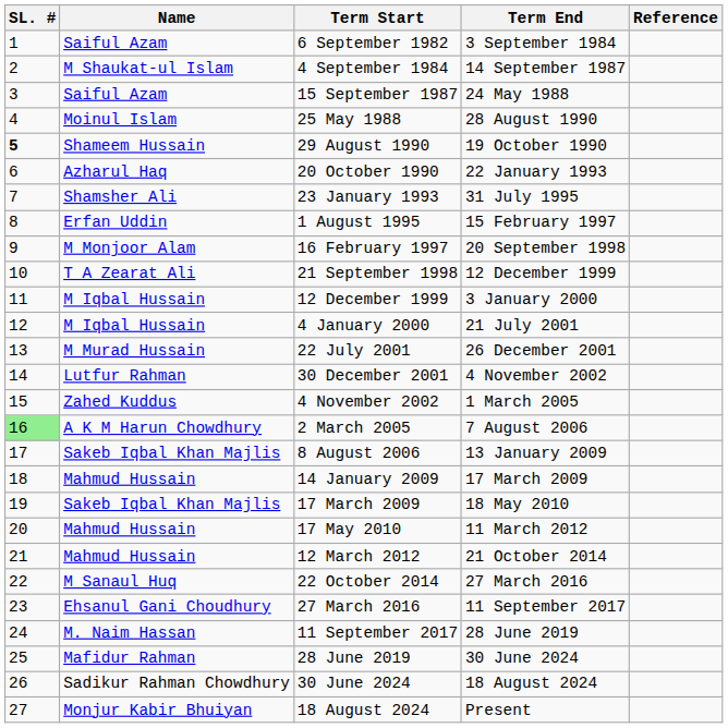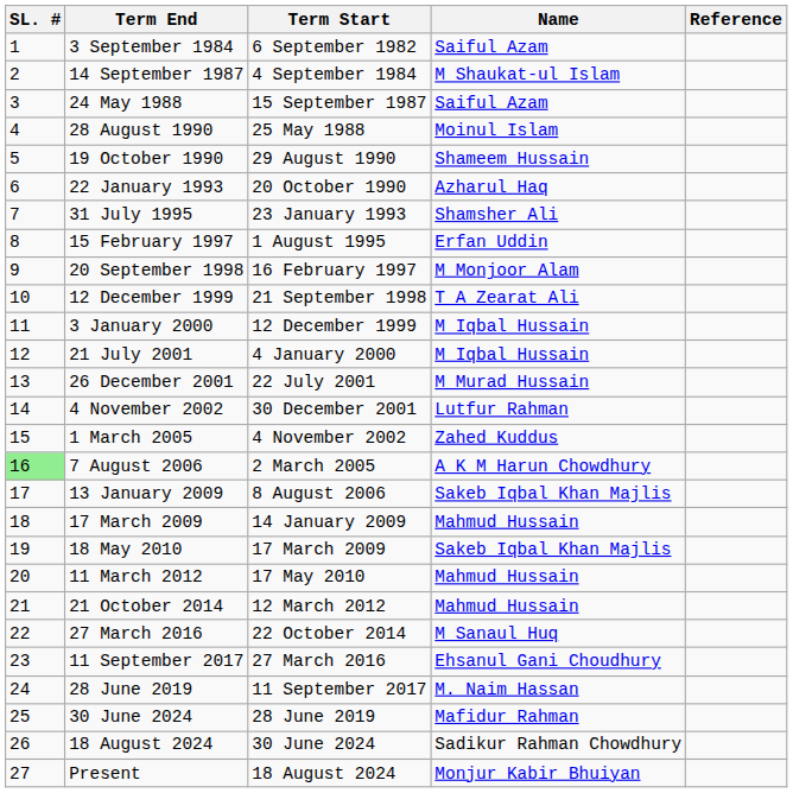 <table class="wikitable">
 <tr>
 <th>SL. #</th>
+<th>Term End</th>
+<th>Term Start</th>
 <th>Name</th>
-<th>Term Start</th>
-<th>Term End</th>
 <th>Reference</th>
 </tr>
 <tr>
 <td>1</td>
+<td>3 September 1984</td>
+<td>6 September 1982</td>
 <td><a href='#'>Saiful Azam</a></td>
-<td>6 September 1982</td>
-<td>3 September 1984</td>
 <td></td>
 </tr>
 <tr>
 <td>2</td>
+<td>14 September 1987</td>
+<td>4 September 1984</td>
 <td><a href='#'>M Shaukat-ul Islam</a></td>
-<td>4 September 1984</td>
-<td>14 September 1987</td>
 <td></td>
 </tr>
 <tr>
 <td>3</td>
+<td>24 May 1988</td>
+<td>15 September 1987</td>
 <td><a href='#'>Saiful Azam</a></td>
-<td>15 September 1987</td>
-<td>24 May 1988</td>
 <td></td>
 </tr>
 <tr>
 <td>4</td>
+<td>28 August 1990</td>
+<td>25 May 1988</td>
 <td><a href='#'>Moinul Islam</a></td>
-<td>25 May 1988</td>
-<td>28 August 1990</td>
 <td></td>
 </tr>
 <tr>
-<td><strong>5</strong></td>
+<td>5</td>
+<td>19 October 1990</td>
+<td>29 August 1990</td>
 <td><a href='#'>Shameem Hussain</a></td>
-<td>29 August 1990</td>
-<td>19 October 1990</td>
 <td></td>
 </tr>
 <tr>
 <td>6</td>
+<td>22 January 1993</td>
+<td>20 October 1990</td>
 <td><a href='#'>Azharul Haq</a></td>
-<td>20 October 1990</td>
-<td>22 January 1993</td>
 <td></td>
 </tr>
 <tr>
 <td>7</td>
+<td>31 July 1995</td>
+<td>23 January 1993</td>
 <td><a href='#'>Shamsher Ali</a></td>
-<td>23 January 1993</td>
-<td>31 July 1995</td>
 <td></td>
 </tr>
 <tr>
 <td>8</td>
+<td>15 February 1997</td>
+<td>1 August 1995</td>
 <td><a href='#'>Erfan Uddin</a></td>
-<td>1 August 1995</td>
-<td>15 February 1997</td>
 <td></td>
 </tr>
 <tr>
 <td>9</td>
+<td>20 September 1998</td>
+<td>16 February 1997</td>
 <td><a href='#'>M Monjoor Alam</a></td>
-<td>16 February 1997</td>
-<td>20 September 1998</td>
 <td></td>
 </tr>
 <tr>
 <td>10</td>
+<td>12 December 1999</td>
+<td>21 September 1998</td>
 <td><a href='#'>T A Zearat Ali</a></td>
-<td>21 September 1998</td>
-<td>12 December 1999</td>
 <td></td>
 </tr>
 <tr>
 <td>11</td>
+<td>3 January 2000</td>
+<td>12 December 1999</td>
 <td><a href='#'>M Iqbal Hussain</a></td>
-<td>12 December 1999</td>
-<td>3 January 2000</td>
 <td></td>
 </tr>
 <tr>
 <td>12</td>
+<td>21 July 2001</td>
+<td>4 January 2000</td>
 <td><a href='#'>M Iqbal Hussain</a></td>
-<td>4 January 2000</td>
-<td>21 July 2001</td>
 <td></td>
 </tr>
 <tr>
 <td>13</td>
+<td>26 December 2001</td>
+<td>22 July 2001</td>
 <td><a href='#'>M Murad Hussain</a></td>
-<td>22 July 2001</td>
-<td>26 December 2001</td>
 <td></td>
 </tr>
 <tr>
 <td>14</td>
+<td>4 November 2002</td>
+<td>30 December 2001</td>
 <td><a href='#'>Lutfur Rahman</a></td>
-<td>30 December 2001</td>
-<td>4 November 2002</td>
 <td></td>
 </tr>
 <tr>
 <td>15</td>
+<td>1 March 2005</td>
+<td>4 November 2002</td>
 <td><a href='#'>Zahed Kuddus</a></td>
-<td>4 November 2002</td>
-<td>1 March 2005</td>
 <td></td>
 </tr>
 <tr>
 <td style="background: lightgreen;">16</td>
+<td>7 August 2006</td>
+<td>2 March 2005</td>
 <td><a href='#'>A K M Harun Chowdhury</a></td>
-<td>2 March 2005</td>
-<td>7 August 2006</td>
 <td></td>
 </tr>
 <tr>
 <td>17</td>
+<td>13 January 2009</td>
+<td>8 August 2006</td>
 <td><a href='#'>Sakeb Iqbal Khan Majlis</a></td>
-<td>8 August 2006</td>
-<td>13 January 2009</td>
 <td></td>
 </tr>
 <tr>
 <td>18</td>
+<td>17 March 2009</td>
+<td>14 January 2009</td>
 <td><a href='#'>Mahmud Hussain</a></td>
-<td>14 January 2009</td>
-<td>17 March 2009</td>
 <td></td>
 </tr>
 <tr>
 <td>19</td>
+<td>18 May 2010</td>
+<td>17 March 2009</td>
 <td><a href='#'>Sakeb Iqbal Khan Majlis</a></td>
-<td>17 March 2009</td>
-<td>18 May 2010</td>
 <td></td>
 </tr>
 <tr>
 <td>20</td>
+<td>11 March 2012</td>
+<td>17 May 2010</td>
 <td><a href='#'>Mahmud Hussain</a></td>
-<td>17 May 2010</td>
-<td>11 March 2012</td>
 <td></td>
 </tr>
 <tr>
 <td>21</td>
+<td>21 October 2014</td>
+<td>12 March 2012</td>
 <td><a href='#'>Mahmud Hussain</a></td>
-<td>12 March 2012</td>
-<td>21 October 2014</td>
 <td></td>
 </tr>
 <tr>
 <td>22</td>
+<td>27 March 2016</td>
+<td>22 October 2014</td>
 <td><a href='#'>M Sanaul Huq</a></td>
-<td>22 October 2014</td>
-<td>27 March 2016</td>
 <td></td>
 </tr>
 <tr>
 <td>23</td>
+<td>11 September 2017</td>
+<td>27 March 2016</td>
 <td><a href='#'>Ehsanul Gani Choudhury</a></td>
-<td>27 March 2016</td>
-<td>11 September 2017</td>
 <td></td>
 </tr>
 <tr>
 <td>24</td>
+<td>28 June 2019</td>
+<td>11  September 2017</td>
 <td><a href='#'>M. Naim Hassan</a></td>
-<td>11  September 2017</td>
-<td>28 June 2019</td>
 <td></td>
 </tr>
 <tr>
 <td>25</td>
+<td>30 June 2024</td>
+<td>28 June 2019</td>
 <td><a href='#'>Mafidur Rahman</a></td>
-<td>28 June 2019</td>
-<td>30 June 2024</td>
 <td></td>
 </tr>
 <tr>
 <td>26</td>
+<td>18 August 2024</td>
+<td>30 June 2024</td>
 <td>Sadikur Rahman Chowdhury</td>
-<td>30 June 2024</td>
-<td>18 August 2024</td>
 <td></td>
 </tr>
 <tr>
 <td>27</td>
+<td>Present</td>
+<td>18 August 2024</td>
 <td><a href='#'>Monjur Kabir Bhuiyan</a></td>
-<td>18 August 2024</td>
-<td>Present</td>
 <td></td>
 </tr>
 </table>
